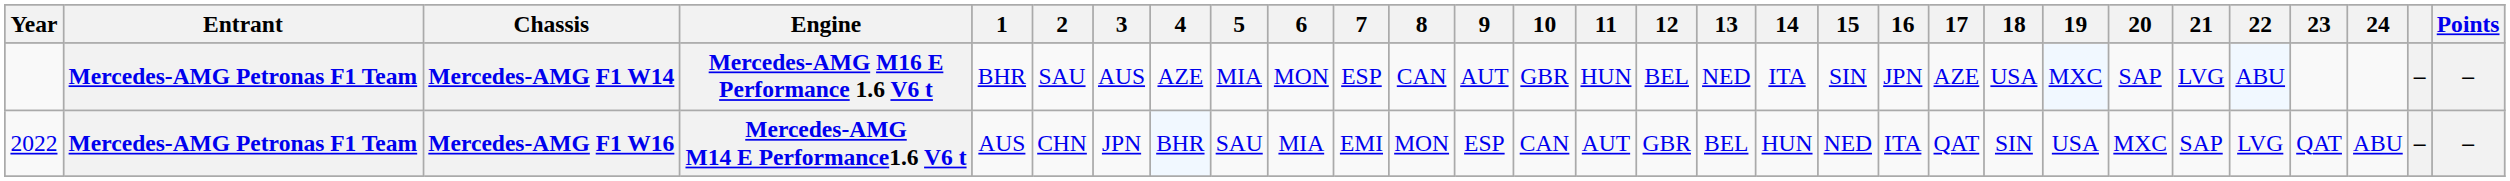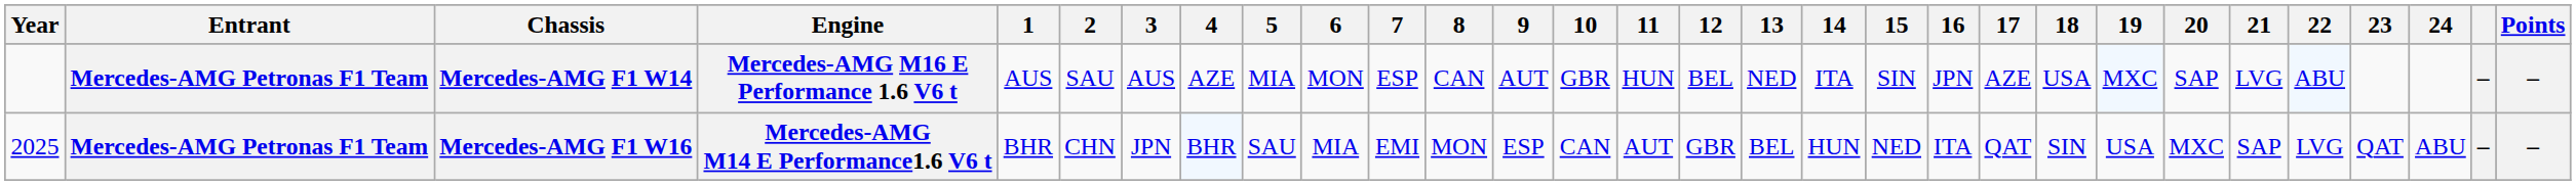 <table class="wikitable" style="text-align:center; font-size:85%">
 <tr>
 <th>Year</th>
 <th>Entrant</th>
 <th>Chassis</th>
 <th>Engine</th>
 <th>1</th>
 <th>2</th>
 <th>3</th>
 <th>4</th>
 <th>5</th>
 <th>6</th>
 <th>7</th>
 <th>8</th>
 <th>9</th>
 <th>10</th>
 <th>11</th>
 <th>12</th>
 <th>13</th>
 <th>14</th>
 <th>15</th>
 <th>16</th>
 <th>17</th>
 <th>18</th>
 <th>19</th>
 <th>20</th>
 <th>21</th>
 <th>22</th>
 <th>23</th>
 <th>24</th>
 <th></th>
 <th><a href='#'>Points</a></th>
 </tr>
 <tr>
 <td id=2023R></td>
 <th nowrap><a href='#'>Mercedes-AMG Petronas F1 Team</a></th>
 <th nowrap><a href='#'>Mercedes-AMG</a> <a href='#'>F1 W14</a></th>
 <th><a href='#'>Mercedes-AMG</a> <a href='#'>M16 E Performance</a> 1.6 <a href='#'>V6 t</a></th>
-<td><a href='#'>BHR</a></td>
+<td><a href='#'>AUS</a></td>
 <td><a href='#'>SAU</a></td>
 <td><a href='#'>AUS</a></td>
 <td><a href='#'>AZE</a></td>
 <td><a href='#'>MIA</a></td>
 <td><a href='#'>MON</a></td>
 <td><a href='#'>ESP</a></td>
 <td><a href='#'>CAN</a></td>
 <td><a href='#'>AUT</a></td>
 <td><a href='#'>GBR</a></td>
 <td><a href='#'>HUN</a></td>
 <td><a href='#'>BEL</a></td>
 <td><a href='#'>NED</a></td>
 <td><a href='#'>ITA</a></td>
 <td><a href='#'>SIN</a></td>
 <td><a href='#'>JPN</a></td>
 <td><a href='#'>AZE</a></td>
 <td><a href='#'>USA</a></td>
 <td style="background:#F1F8FF;"><a href='#'>MXC</a><br></td>
 <td><a href='#'>SAP</a></td>
 <td><a href='#'>LVG</a></td>
 <td style="background:#F1F8FF;"><a href='#'>ABU</a><br></td>
 <td></td>
 <td></td>
 <th>–</th>
 <th>–</th>
 </tr>
 <tr>
-<td><a href='#'>2022</a></td>
+<td><a href='#'>2025</a></td>
 <th><a href='#'>Mercedes-AMG Petronas F1 Team</a></th>
 <th><a href='#'>Mercedes-AMG</a> <a href='#'>F1 W16</a></th>
 <th nowrap><a href='#'>Mercedes-AMG</a><br><a href='#'>M14 E Performance</a>1.6 <a href='#'>V6 t</a></th>
-<td><a href='#'>AUS</a></td>
+<td><a href='#'>BHR</a></td>
 <td><a href='#'>CHN</a></td>
 <td><a href='#'>JPN</a></td>
 <td style="background:#F1F8FF;"><a href='#'>BHR</a><br></td>
 <td><a href='#'>SAU</a></td>
 <td><a href='#'>MIA</a></td>
 <td><a href='#'>EMI</a></td>
 <td><a href='#'>MON</a></td>
 <td><a href='#'>ESP</a></td>
 <td><a href='#'>CAN</a></td>
 <td><a href='#'>AUT</a></td>
 <td><a href='#'>GBR</a></td>
 <td><a href='#'>BEL</a></td>
 <td><a href='#'>HUN</a></td>
 <td><a href='#'>NED</a></td>
 <td><a href='#'>ITA</a></td>
 <td><a href='#'>QAT</a></td>
 <td><a href='#'>SIN</a></td>
 <td><a href='#'>USA</a></td>
 <td><a href='#'>MXC</a></td>
 <td><a href='#'>SAP</a></td>
 <td><a href='#'>LVG</a></td>
 <td><a href='#'>QAT</a></td>
 <td><a href='#'>ABU</a></td>
 <th>–</th>
 <th>–</th>
 </tr>
 </table>
